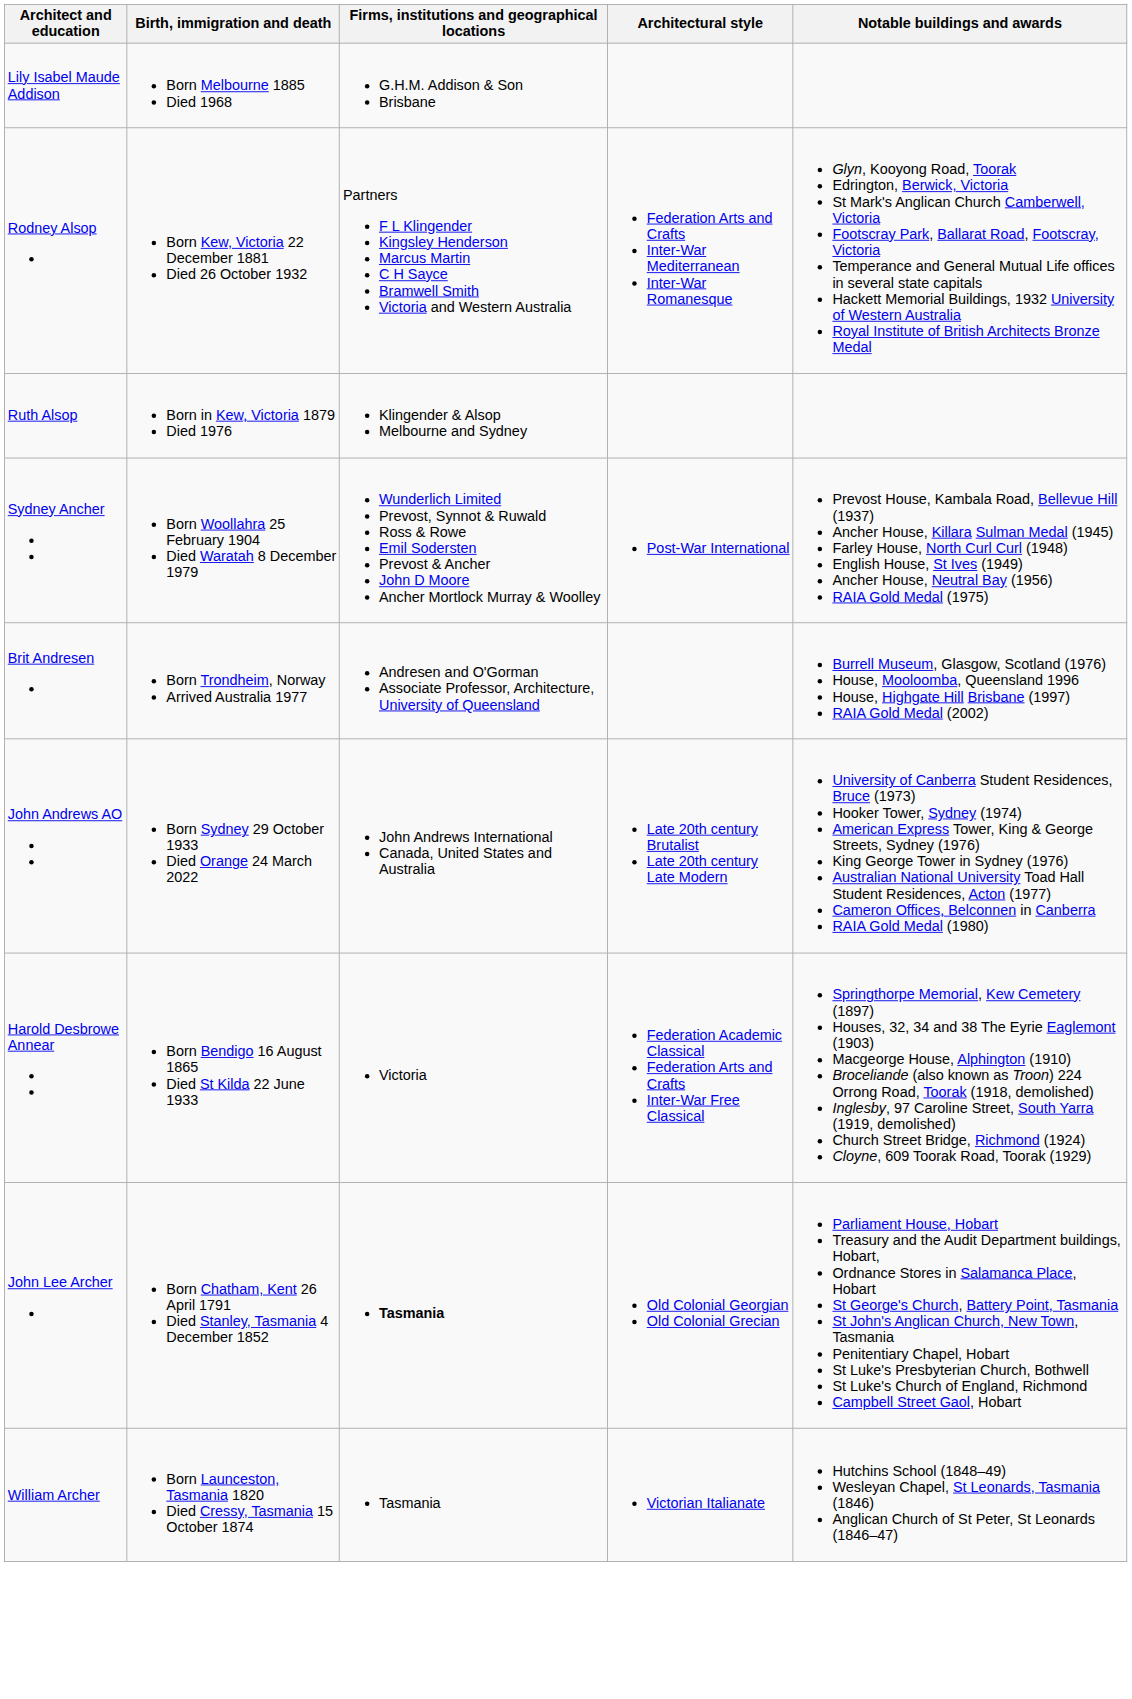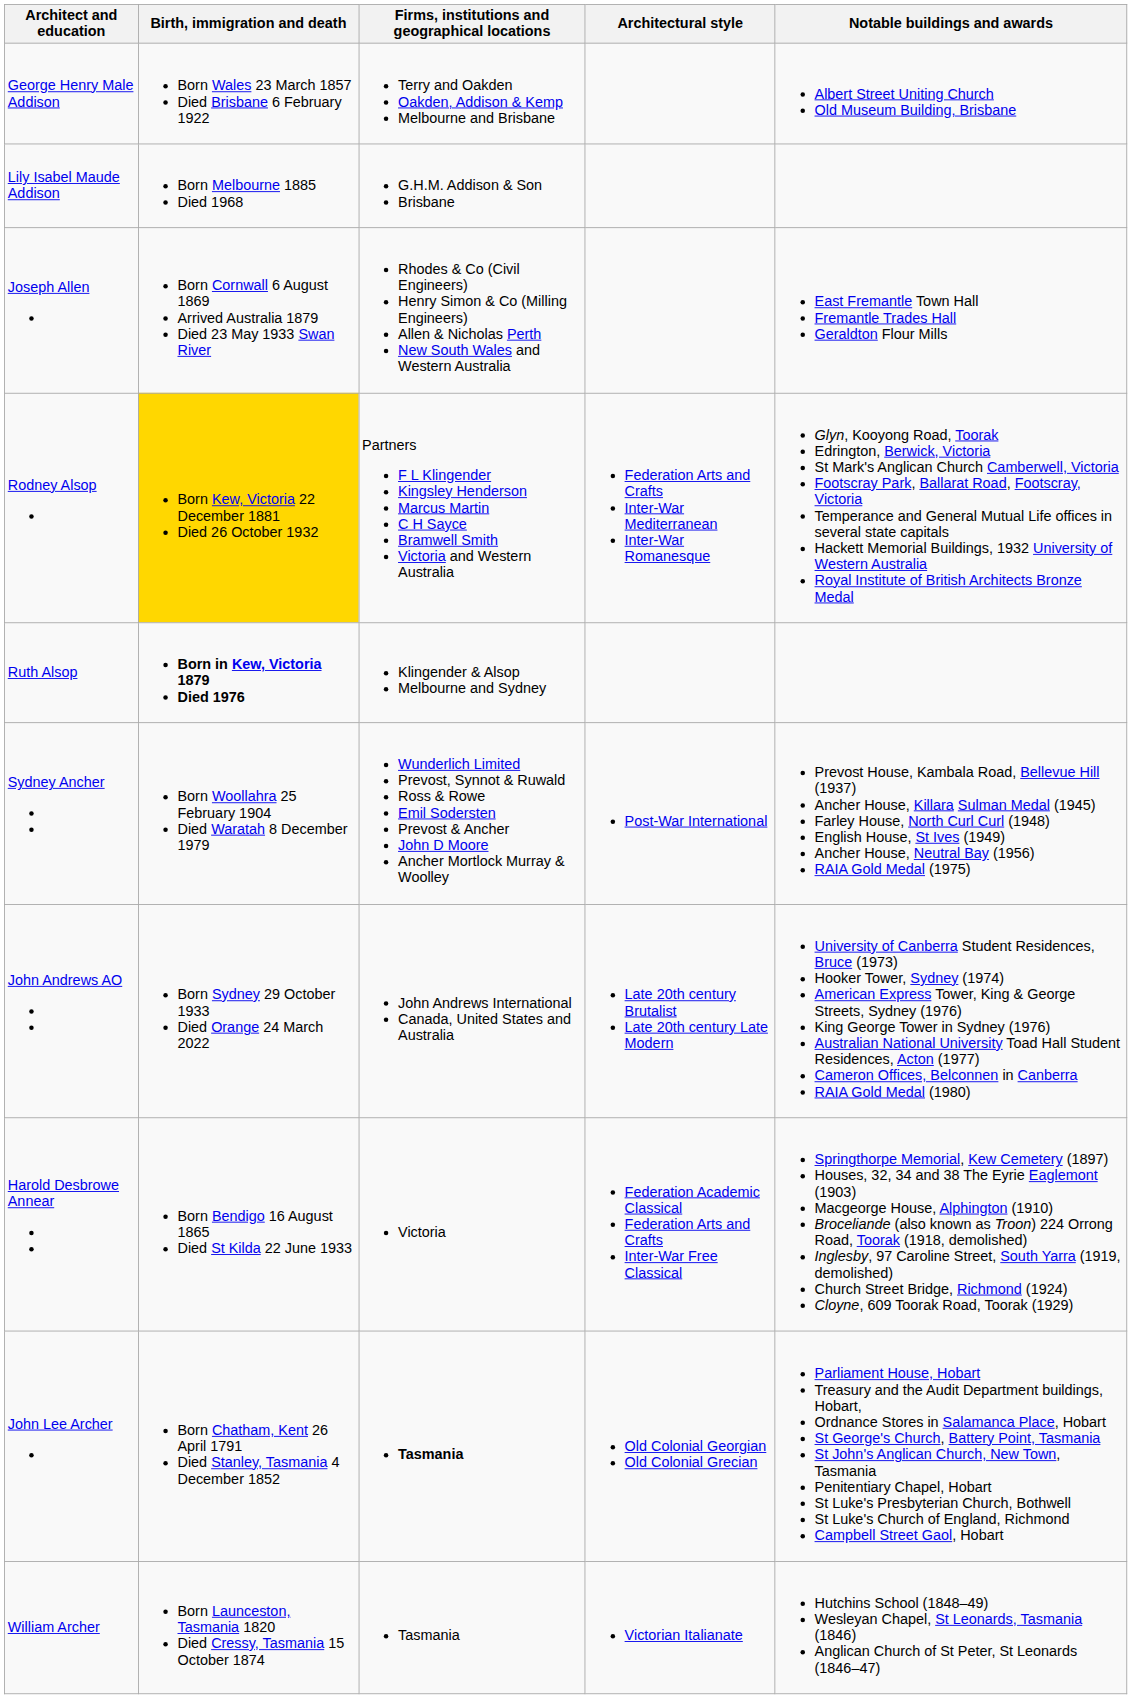 <table class="wikitable">
 <tr style="background:#efefef;">
 <th>Architect and education</th>
 <th>Birth, immigration and death</th>
 <th>Firms, institutions and geographical locations</th>
 <th>Architectural style</th>
 <th>Notable buildings and awards</th>
 </tr>
 <tr>
+<td><a href='#'>George Henry Male Addison</a></td>
+<td><br><ul><li>Born <a href='#'>Wales</a> 23 March 1857</li><li>Died <a href='#'>Brisbane</a> 6 February 1922</li></ul></td>
+<td><br><ul><li>Terry and Oakden</li><li><a href='#'>Oakden, Addison & Kemp</a></li><li>Melbourne and Brisbane</li></ul></td>
+<td></td>
+<td><br><ul><li><a href='#'>Albert Street Uniting Church</a></li><li><a href='#'>Old Museum Building, Brisbane</a></li></ul></td>
+</tr>
+<tr>
 <td><a href='#'>Lily Isabel Maude Addison</a></td>
 <td><br><ul><li>Born <a href='#'>Melbourne</a> 1885</li><li>Died 1968</li></ul></td>
 <td><br><ul><li>G.H.M. Addison & Son</li><li>Brisbane</li></ul></td>
 <td></td>
 <td></td>
 </tr>
 <tr>
+<td><a href='#'>Joseph Allen</a><br><ul><li></li></ul></td>
+<td><br><ul><li>Born <a href='#'>Cornwall</a> 6 August 1869</li><li>Arrived Australia 1879</li><li>Died 23 May 1933 <a href='#'>Swan River</a></li></ul></td>
+<td><br><ul><li>Rhodes & Co (Civil Engineers)</li><li>Henry Simon & Co (Milling Engineers)</li><li>Allen & Nicholas <a href='#'>Perth</a></li><li><a href='#'>New South Wales</a> and Western Australia</li></ul></td>
+<td></td>
+<td><br><ul><li><a href='#'>East Fremantle</a> Town Hall</li><li><a href='#'>Fremantle Trades Hall</a></li><li><a href='#'>Geraldton</a> Flour Mills</li></ul></td>
+</tr>
+<tr>
 <td><a href='#'>Rodney Alsop</a><br><ul><li></li></ul></td>
-<td><br><ul><li>Born <a href='#'>Kew, Victoria</a> 22 December 1881</li><li>Died 26 October 1932</li></ul></td>
+<td style="background: gold;"><br><ul><li>Born <a href='#'>Kew, Victoria</a> 22 December 1881</li><li>Died 26 October 1932</li></ul></td>
 <td><br>Partners<ul><li><a href='#'>F L Klingender</a></li><li><a href='#'>Kingsley Henderson</a></li><li><a href='#'>Marcus Martin</a></li><li><a href='#'>C H Sayce</a></li><li><a href='#'>Bramwell Smith</a></li><li><a href='#'>Victoria</a> and Western Australia</li></ul></td>
 <td><br><ul><li><a href='#'>Federation Arts and Crafts</a></li><li><a href='#'>Inter-War Mediterranean</a></li><li><a href='#'>Inter-War Romanesque</a></li></ul></td>
 <td><br><ul><li><em>Glyn</em>, Kooyong Road, <a href='#'>Toorak</a></li><li>Edrington, <a href='#'>Berwick, Victoria</a></li><li>St Mark's Anglican Church <a href='#'>Camberwell, Victoria</a></li><li><a href='#'>Footscray Park</a>, <a href='#'>Ballarat Road</a>, <a href='#'>Footscray, Victoria</a></li><li>Temperance and General Mutual Life offices in several state capitals</li><li>Hackett Memorial Buildings, 1932 <a href='#'>University of Western Australia</a></li><li><a href='#'>Royal Institute of British Architects Bronze Medal</a></li></ul></td>
 </tr>
 <tr>
 <td><a href='#'>Ruth Alsop</a></td>
-<td><br><ul><li>Born in <a href='#'>Kew, Victoria</a> 1879</li><li>Died 1976</li></ul></td>
+<td><strong><br><ul><li>Born in <a href='#'>Kew, Victoria</a> 1879</li><li>Died 1976</li></ul></strong></td>
 <td><br><ul><li>Klingender & Alsop</li><li>Melbourne and Sydney</li></ul></td>
 <td></td>
 <td></td>
 </tr>
 <tr>
 <td><a href='#'>Sydney Ancher</a><br><ul><li></li><li></li></ul></td>
 <td><br><ul><li>Born <a href='#'>Woollahra</a> 25 February 1904</li><li>Died <a href='#'>Waratah</a> 8 December 1979</li></ul></td>
 <td><br><ul><li><a href='#'>Wunderlich Limited</a></li><li>Prevost, Synnot & Ruwald</li><li>Ross & Rowe</li><li><a href='#'>Emil Sodersten</a></li><li>Prevost & Ancher</li><li><a href='#'>John D Moore</a></li><li>Ancher Mortlock Murray & Woolley</li></ul></td>
 <td><br><ul><li><a href='#'>Post-War International</a></li></ul></td>
 <td><br><ul><li>Prevost House, Kambala Road, <a href='#'>Bellevue Hill</a> (1937)</li><li>Ancher House, <a href='#'>Killara</a> <a href='#'>Sulman Medal</a> (1945)</li><li>Farley House, <a href='#'>North Curl Curl</a> (1948)</li><li>English House, <a href='#'>St Ives</a> (1949)</li><li>Ancher House, <a href='#'>Neutral Bay</a> (1956)</li><li><a href='#'>RAIA Gold Medal</a> (1975)</li></ul></td>
-</tr>
-<tr>
-<td><a href='#'>Brit Andresen</a><br><ul><li></li></ul></td>
-<td><br><ul><li>Born <a href='#'>Trondheim</a>, Norway</li><li>Arrived Australia 1977</li></ul></td>
-<td><br><ul><li>Andresen and O'Gorman</li><li>Associate Professor, Architecture, <a href='#'>University of Queensland</a></li></ul></td>
-<td></td>
-<td><br><ul><li><a href='#'>Burrell Museum</a>, Glasgow, Scotland (1976)</li><li>House, <a href='#'>Mooloomba</a>, Queensland 1996</li><li>House, <a href='#'>Highgate Hill</a> <a href='#'>Brisbane</a> (1997)</li><li><a href='#'>RAIA Gold Medal</a> (2002)</li></ul></td>
 </tr>
 <tr>
 <td><a href='#'>John Andrews AO</a><br><ul><li></li><li></li></ul></td>
 <td><br><ul><li>Born <a href='#'>Sydney</a> 29 October 1933</li><li>Died <a href='#'>Orange</a> 24 March 2022</li></ul></td>
 <td><br><ul><li>John Andrews International</li><li>Canada, United States and Australia</li></ul></td>
 <td><br><ul><li><a href='#'>Late 20th century Brutalist</a></li><li><a href='#'>Late 20th century Late Modern</a></li></ul></td>
 <td><br><ul><li><a href='#'>University of Canberra</a> Student Residences, <a href='#'>Bruce</a> (1973)</li><li>Hooker Tower, <a href='#'>Sydney</a> (1974)</li><li><a href='#'>American Express</a> Tower, King & George Streets, Sydney (1976)</li><li>King George Tower in Sydney (1976)</li><li><a href='#'>Australian National University</a> Toad Hall Student Residences, <a href='#'>Acton</a> (1977)</li><li><a href='#'>Cameron Offices, Belconnen</a> in <a href='#'>Canberra</a></li><li><a href='#'>RAIA Gold Medal</a> (1980)</li></ul></td>
 </tr>
 <tr>
 <td><a href='#'>Harold Desbrowe Annear</a><br><ul><li></li><li></li></ul></td>
 <td><br><ul><li>Born <a href='#'>Bendigo</a> 16 August 1865</li><li>Died <a href='#'>St Kilda</a> 22 June 1933</li></ul></td>
 <td><br><ul><li>Victoria</li></ul></td>
 <td><br><ul><li><a href='#'>Federation Academic Classical</a></li><li><a href='#'>Federation Arts and Crafts</a></li><li><a href='#'>Inter-War Free Classical</a></li></ul></td>
 <td><br><ul><li><a href='#'>Springthorpe Memorial</a>, <a href='#'>Kew Cemetery</a> (1897)</li><li>Houses, 32, 34 and 38 The Eyrie <a href='#'>Eaglemont</a> (1903)</li><li>Macgeorge House, <a href='#'>Alphington</a> (1910)</li><li><em>Broceliande</em> (also known as <em>Troon</em>) 224 Orrong Road, <a href='#'>Toorak</a> (1918, demolished)</li><li><em>Inglesby</em>, 97 Caroline Street, <a href='#'>South Yarra</a> (1919, demolished)</li><li>Church Street Bridge, <a href='#'>Richmond</a> (1924)</li><li><em>Cloyne</em>, 609 Toorak Road, Toorak (1929)</li></ul></td>
 </tr>
 <tr>
 <td><a href='#'>John Lee Archer</a><br><ul><li></li></ul></td>
 <td><br><ul><li>Born <a href='#'>Chatham, Kent</a> 26 April 1791</li><li>Died <a href='#'>Stanley, Tasmania</a> 4 December 1852</li></ul></td>
 <td><strong><br><ul><li>Tasmania</li></ul></strong></td>
 <td><br><ul><li><a href='#'>Old Colonial Georgian</a></li><li><a href='#'>Old Colonial Grecian</a></li></ul></td>
 <td><br><ul><li><a href='#'>Parliament House, Hobart</a></li><li>Treasury and the Audit Department buildings, Hobart,</li><li>Ordnance Stores in <a href='#'>Salamanca Place</a>, Hobart</li><li><a href='#'>St George's Church</a>, <a href='#'>Battery Point, Tasmania</a></li><li><a href='#'>St John's Anglican Church, New Town</a>, Tasmania</li><li>Penitentiary Chapel, Hobart</li><li>St Luke's Presbyterian Church, Bothwell</li><li>St Luke's Church of England, Richmond</li><li><a href='#'>Campbell Street Gaol</a>, Hobart</li></ul></td>
 </tr>
 <tr>
 <td><a href='#'>William Archer</a></td>
 <td><br><ul><li>Born <a href='#'>Launceston, Tasmania</a> 1820</li><li>Died <a href='#'>Cressy, Tasmania</a> 15 October 1874</li></ul></td>
 <td><br><ul><li>Tasmania</li></ul></td>
 <td><br><ul><li><a href='#'>Victorian Italianate</a></li></ul></td>
 <td><br><ul><li>Hutchins School (1848–49)</li><li>Wesleyan Chapel, <a href='#'>St Leonards, Tasmania</a> (1846)</li><li>Anglican Church of St Peter, St Leonards (1846–47)</li></ul></td>
 </tr>
 </table>
